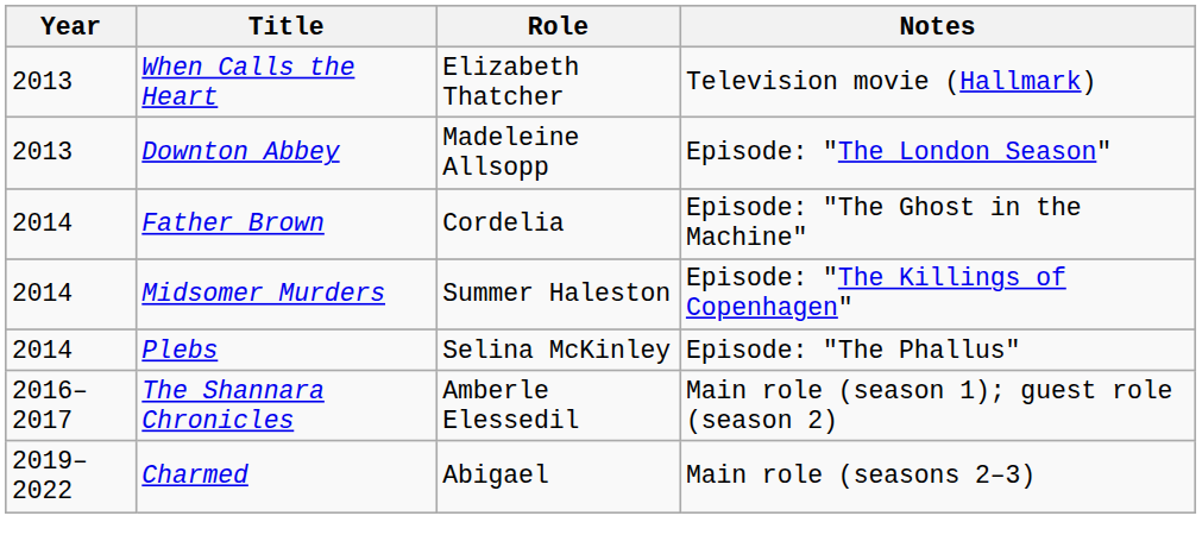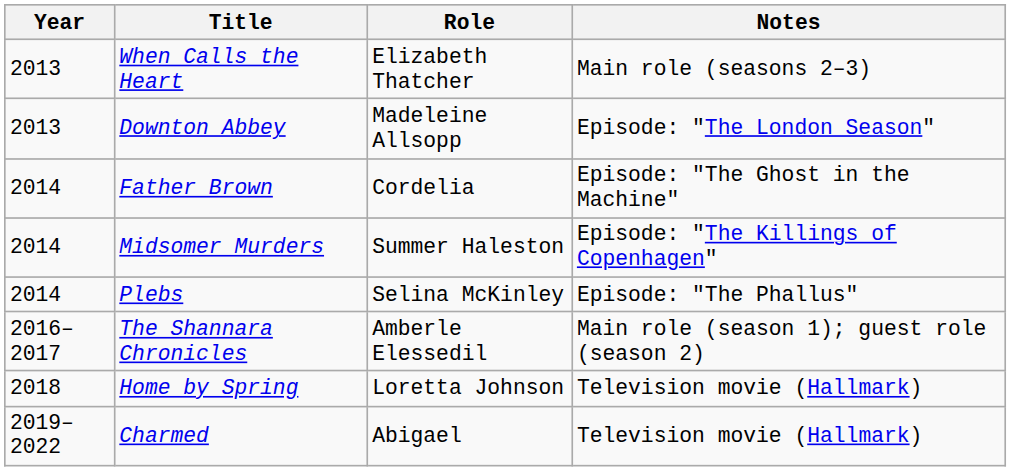 <table class="wikitable sortable">
 <tr>
 <th>Year</th>
 <th>Title</th>
 <th>Role</th>
 <th class="unsortable">Notes</th>
 </tr>
 <tr>
 <td>2013</td>
 <td><em><a href='#'>When Calls the Heart</a></em></td>
 <td>Elizabeth Thatcher</td>
-<td>Television movie (<a href='#'>Hallmark</a>)</td>
+<td>Main role (seasons 2–3)</td>
 </tr>
 <tr>
 <td>2013</td>
 <td><em><a href='#'>Downton Abbey</a></em></td>
 <td>Madeleine Allsopp</td>
 <td>Episode: "<a href='#'>The London Season</a>"</td>
 </tr>
 <tr>
 <td>2014</td>
 <td><em><a href='#'>Father Brown</a></em></td>
 <td>Cordelia</td>
 <td>Episode: "The Ghost in the Machine"</td>
 </tr>
 <tr>
 <td>2014</td>
 <td><em><a href='#'>Midsomer Murders</a></em></td>
 <td>Summer Haleston</td>
 <td>Episode: "<a href='#'>The Killings of Copenhagen</a>"</td>
 </tr>
 <tr>
 <td>2014</td>
 <td><em><a href='#'>Plebs</a></em></td>
 <td>Selina McKinley</td>
 <td>Episode: "The Phallus"</td>
 </tr>
 <tr>
 <td>2016–2017</td>
 <td><em><a href='#'>The Shannara Chronicles</a></em></td>
 <td>Amberle Elessedil</td>
 <td>Main role (season 1); guest role (season 2)</td>
 </tr>
 <tr>
+<td>2018</td>
+<td><em><a href='#'>Home by Spring</a></em></td>
+<td>Loretta Johnson</td>
+<td>Television movie (<a href='#'>Hallmark</a>)</td>
+</tr>
+<tr>
 <td>2019–2022</td>
 <td><em><a href='#'>Charmed</a></em></td>
 <td>Abigael</td>
-<td>Main role (seasons 2–3)</td>
+<td>Television movie (<a href='#'>Hallmark</a>)</td>
 </tr>
 </table>
